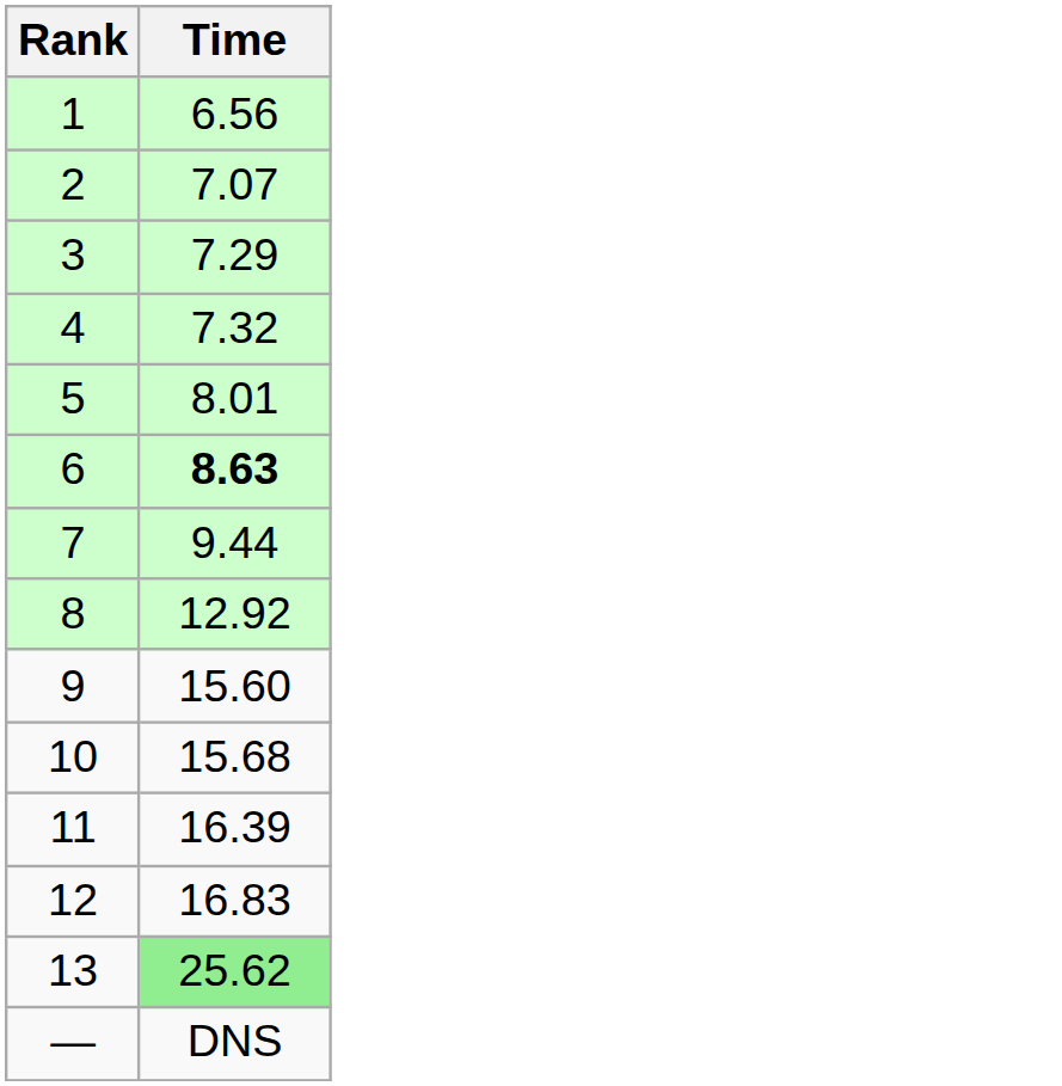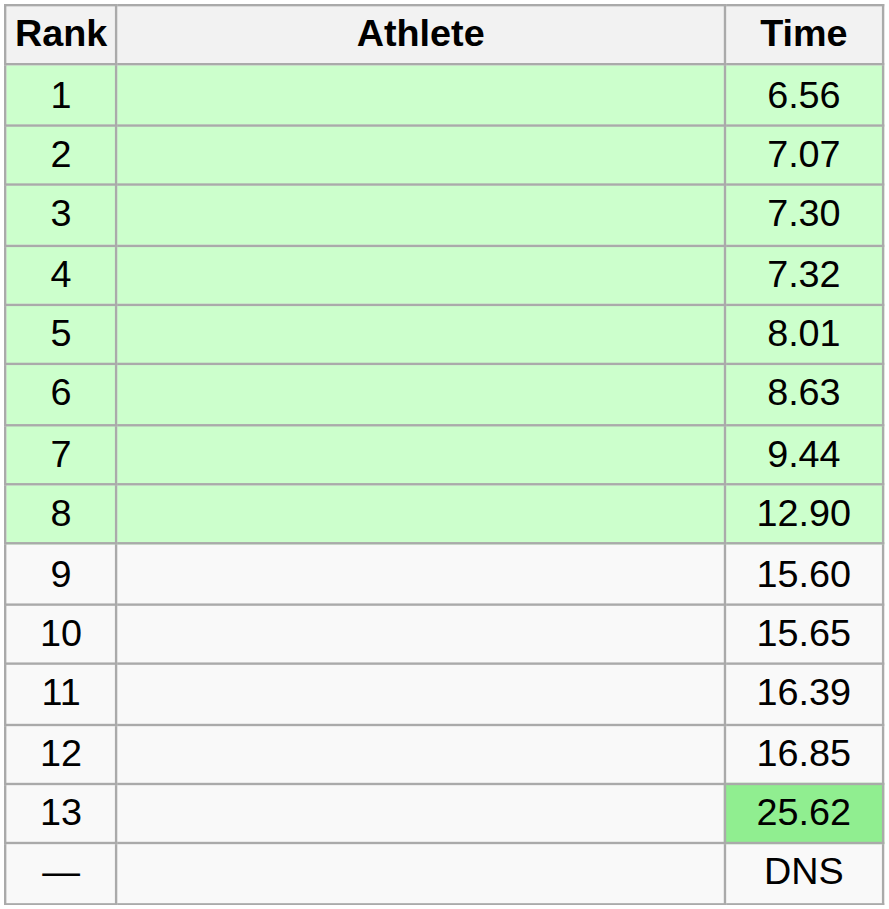 <table class=wikitable style="text-align:center">
 <tr>
 <th width=40>Rank</th>
+<th width=250>Athlete</th>
 <th width=60>Time</th>
 </tr>
 <tr bgcolor="ccffcc">
 <td>1</td>
+<td align=left></td>
 <td>6.56</td>
 </tr>
 <tr bgcolor="ccffcc">
 <td>2</td>
+<td align=left></td>
 <td>7.07</td>
 </tr>
 <tr bgcolor="ccffcc">
 <td>3</td>
-<td>7.29</td>
+<td align=left></td>
+<td>7.30</td>
 </tr>
 <tr bgcolor="ccffcc">
 <td>4</td>
+<td align=left></td>
 <td>7.32</td>
 </tr>
 <tr bgcolor="ccffcc">
 <td>5</td>
+<td align=left></td>
 <td>8.01</td>
 </tr>
 <tr bgcolor="ccffcc">
 <td>6</td>
-<td><strong>8.63</strong></td>
+<td align=left></td>
+<td>8.63</td>
 </tr>
 <tr bgcolor="ccffcc">
 <td>7</td>
+<td align=left></td>
 <td>9.44</td>
 </tr>
 <tr bgcolor="ccffcc">
 <td>8</td>
-<td>12.92</td>
+<td align=left></td>
+<td>12.90</td>
 </tr>
 <tr>
 <td>9</td>
+<td align=left></td>
 <td>15.60</td>
 </tr>
 <tr>
 <td>10</td>
-<td>15.68</td>
+<td align=left></td>
+<td>15.65</td>
 </tr>
 <tr>
 <td>11</td>
+<td align=left></td>
 <td>16.39</td>
 </tr>
 <tr>
 <td>12</td>
-<td>16.83</td>
+<td align=left></td>
+<td>16.85</td>
 </tr>
 <tr>
 <td>13</td>
+<td align=left></td>
 <td style="background: lightgreen;">25.62</td>
 </tr>
 <tr>
 <td>—</td>
+<td align=left></td>
 <td>DNS</td>
 </tr>
 </table>
